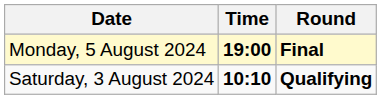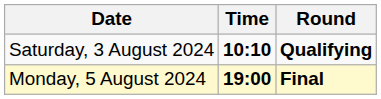 <table class="wikitable">
 <tr>
 <th>Date</th>
 <th>Time</th>
 <th>Round</th>
 </tr>
+<tr>
+<td>Saturday, 3 August 2024</td>
+<td><strong>10:10</strong></td>
+<td><strong>Qualifying</strong></td>
+</tr>
 <tr style=background:lemonchiffon>
 <td>Monday, 5 August 2024</td>
 <td><strong>19:00</strong></td>
 <td><strong>Final</strong></td>
 </tr>
-<tr>
-<td>Saturday, 3 August 2024</td>
-<td><strong>10:10</strong></td>
-<td><strong>Qualifying</strong></td>
-</tr>
 </table>
